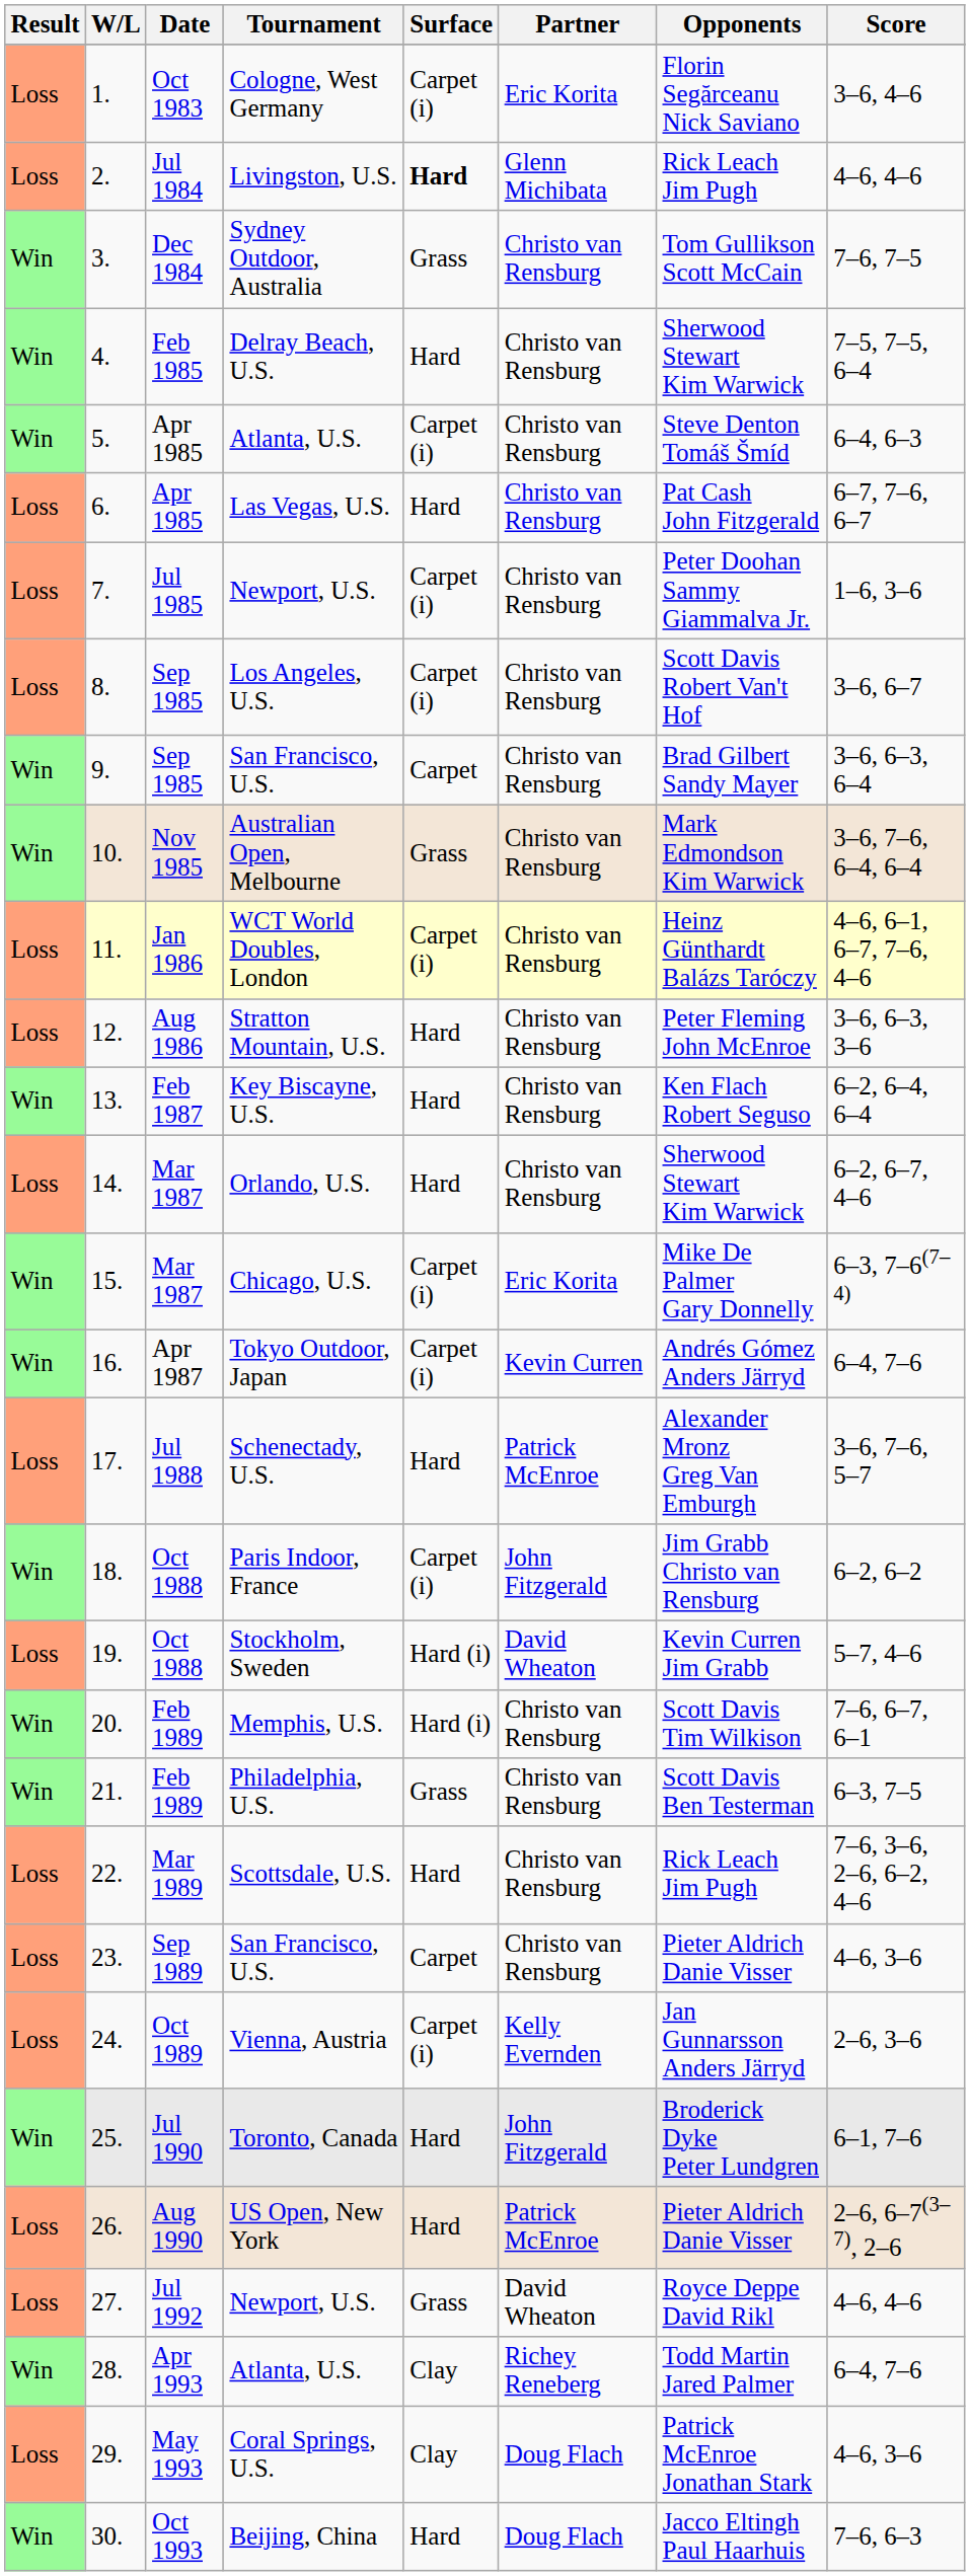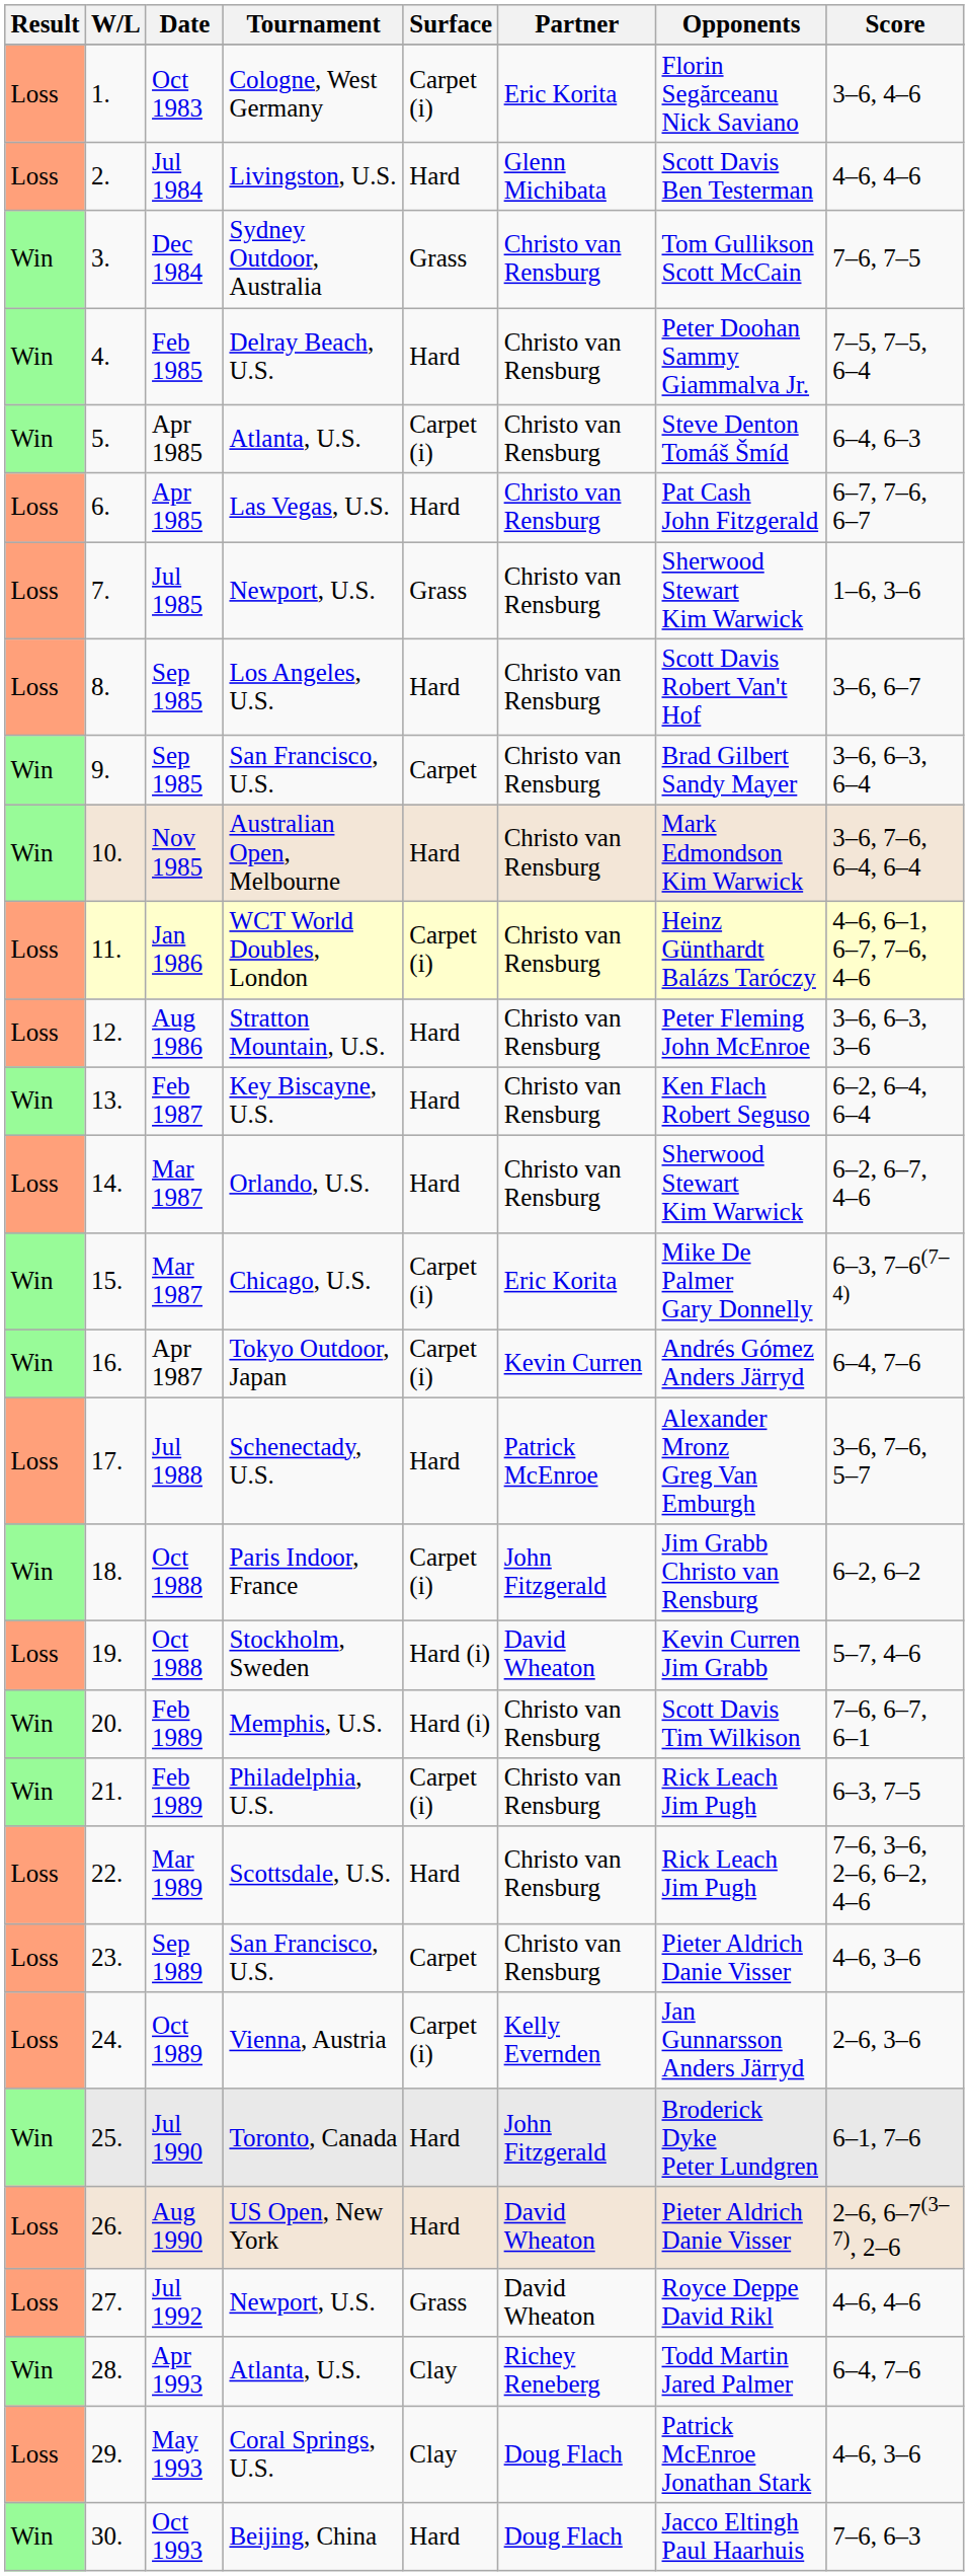 <table class="sortable wikitable">
 <tr>
 <th style="width:40px">Result</th>
 <th style="width:30px" class="unsortable">W/L</th>
 <th style="width:65px">Date</th>
 <th style="width:160px">Tournament</th>
 <th style="width:50px">Surface</th>
 <th style="width:160px">Partner</th>
 <th style="width:160px">Opponents</th>
 <th style="width:180px" class="unsortable">Score</th>
 </tr>
 <tr>
 </tr>
 <tr>
 <td style="background:#ffa07a;">Loss</td>
 <td>1.</td>
 <td><a href='#'>Oct 1983</a></td>
 <td><a href='#'>Cologne</a>, West Germany</td>
 <td>Carpet (i)</td>
 <td> <a href='#'>Eric Korita</a></td>
 <td> <a href='#'>Florin Segărceanu</a> <br>  <a href='#'>Nick Saviano</a></td>
 <td>3–6, 4–6</td>
 </tr>
 <tr>
 <td style="background:#ffa07a;">Loss</td>
 <td>2.</td>
 <td><a href='#'>Jul 1984</a></td>
 <td><a href='#'>Livingston</a>, U.S.</td>
-<td><strong>Hard</strong></td>
+<td>Hard</td>
 <td> <a href='#'>Glenn Michibata</a></td>
-<td> <a href='#'>Rick Leach</a> <br>  <a href='#'>Jim Pugh</a></td>
+<td> <a href='#'>Scott Davis</a> <br>  <a href='#'>Ben Testerman</a></td>
 <td>4–6, 4–6</td>
 </tr>
 <tr>
 <td style="background:#98fb98;">Win</td>
 <td>3.</td>
 <td><a href='#'>Dec 1984</a></td>
 <td><a href='#'>Sydney Outdoor</a>, Australia</td>
 <td>Grass</td>
 <td> <a href='#'>Christo van Rensburg</a></td>
 <td> <a href='#'>Tom Gullikson</a> <br>  <a href='#'>Scott McCain</a></td>
 <td>7–6, 7–5</td>
 </tr>
 <tr>
 <td style="background:#98fb98;">Win</td>
 <td>4.</td>
 <td><a href='#'>Feb 1985</a></td>
 <td><a href='#'>Delray Beach</a>, U.S.</td>
 <td>Hard</td>
 <td> Christo van Rensburg</td>
-<td> <a href='#'>Sherwood Stewart</a> <br>  <a href='#'>Kim Warwick</a></td>
+<td> <a href='#'>Peter Doohan</a> <br>  <a href='#'>Sammy Giammalva Jr.</a></td>
 <td>7–5, 7–5, 6–4</td>
 </tr>
 <tr>
 <td style="background:#98fb98;">Win</td>
 <td>5.</td>
 <td>Apr 1985</td>
 <td><a href='#'>Atlanta</a>, U.S.</td>
 <td>Carpet (i)</td>
 <td> Christo van Rensburg</td>
 <td> <a href='#'>Steve Denton</a> <br>  <a href='#'>Tomáš Šmíd</a></td>
 <td>6–4, 6–3</td>
 </tr>
 <tr>
 <td style="background:#ffa07a;">Loss</td>
 <td>6.</td>
 <td><a href='#'>Apr 1985</a></td>
 <td><a href='#'>Las Vegas</a>, U.S.</td>
 <td>Hard</td>
 <td> <a href='#'>Christo van Rensburg</a></td>
 <td> <a href='#'>Pat Cash</a> <br>  <a href='#'>John Fitzgerald</a></td>
 <td>6–7, 7–6, 6–7</td>
 </tr>
 <tr>
 <td style="background:#ffa07a;">Loss</td>
 <td>7.</td>
 <td><a href='#'>Jul 1985</a></td>
 <td><a href='#'>Newport</a>, U.S.</td>
-<td>Carpet (i)</td>
+<td>Grass</td>
 <td> Christo van Rensburg</td>
-<td> <a href='#'>Peter Doohan</a> <br>  <a href='#'>Sammy Giammalva Jr.</a></td>
+<td> <a href='#'>Sherwood Stewart</a> <br>  <a href='#'>Kim Warwick</a></td>
 <td>1–6, 3–6</td>
 </tr>
 <tr>
 <td style="background:#ffa07a;">Loss</td>
 <td>8.</td>
 <td><a href='#'>Sep 1985</a></td>
 <td><a href='#'>Los Angeles</a>, U.S.</td>
-<td>Carpet (i)</td>
+<td>Hard</td>
 <td> Christo van Rensburg</td>
 <td> <a href='#'>Scott Davis</a> <br>  <a href='#'>Robert Van't Hof</a></td>
 <td>3–6, 6–7</td>
 </tr>
 <tr>
 <td style="background:#98fb98;">Win</td>
 <td>9.</td>
 <td><a href='#'>Sep 1985</a></td>
 <td><a href='#'>San Francisco</a>, U.S.</td>
 <td>Carpet</td>
 <td> Christo van Rensburg</td>
 <td> <a href='#'>Brad Gilbert</a> <br>  <a href='#'>Sandy Mayer</a></td>
 <td>3–6, 6–3, 6–4</td>
 </tr>
 <tr bgcolor="#f3e6d7">
 <td style="background:#98fb98;">Win</td>
 <td>10.</td>
 <td><a href='#'>Nov 1985</a></td>
 <td><a href='#'>Australian Open</a>, Melbourne</td>
-<td>Grass</td>
+<td>Hard</td>
 <td> Christo van Rensburg</td>
 <td> <a href='#'>Mark Edmondson</a> <br>  <a href='#'>Kim Warwick</a></td>
 <td>3–6, 7–6, 6–4, 6–4</td>
 </tr>
 <tr bgcolor="ffffcc">
 <td style="background:#ffa07a;">Loss</td>
 <td>11.</td>
 <td><a href='#'>Jan 1986</a></td>
 <td><a href='#'>WCT World Doubles</a>, London</td>
 <td>Carpet (i)</td>
 <td> Christo van Rensburg</td>
 <td> <a href='#'>Heinz Günthardt</a> <br>  <a href='#'>Balázs Taróczy</a></td>
 <td>4–6, 6–1, 6–7, 7–6, 4–6</td>
 </tr>
 <tr>
 <td style="background:#ffa07a;">Loss</td>
 <td>12.</td>
 <td><a href='#'>Aug 1986</a></td>
 <td><a href='#'>Stratton Mountain</a>, U.S.</td>
 <td>Hard</td>
 <td> Christo van Rensburg</td>
 <td> <a href='#'>Peter Fleming</a> <br>  <a href='#'>John McEnroe</a></td>
 <td>3–6, 6–3, 3–6</td>
 </tr>
 <tr>
 <td style="background:#98fb98;">Win</td>
 <td>13.</td>
 <td><a href='#'>Feb 1987</a></td>
 <td><a href='#'>Key Biscayne</a>, U.S.</td>
 <td>Hard</td>
 <td> Christo van Rensburg</td>
 <td> <a href='#'>Ken Flach</a> <br>  <a href='#'>Robert Seguso</a></td>
 <td>6–2, 6–4, 6–4</td>
 </tr>
 <tr>
 <td style="background:#ffa07a;">Loss</td>
 <td>14.</td>
 <td><a href='#'>Mar 1987</a></td>
 <td><a href='#'>Orlando</a>, U.S.</td>
 <td>Hard</td>
 <td> Christo van Rensburg</td>
 <td> <a href='#'>Sherwood Stewart</a> <br>  <a href='#'>Kim Warwick</a></td>
 <td>6–2, 6–7, 4–6</td>
 </tr>
 <tr>
 <td style="background:#98fb98;">Win</td>
 <td>15.</td>
 <td><a href='#'>Mar 1987</a></td>
 <td><a href='#'>Chicago</a>, U.S.</td>
 <td>Carpet (i)</td>
 <td> <a href='#'>Eric Korita</a></td>
 <td> <a href='#'>Mike De Palmer</a> <br>  <a href='#'>Gary Donnelly</a></td>
 <td>6–3, 7–6<sup>(7–4)</sup></td>
 </tr>
 <tr>
 <td style="background:#98fb98;">Win</td>
 <td>16.</td>
 <td>Apr 1987</td>
 <td><a href='#'>Tokyo Outdoor</a>, Japan</td>
 <td>Carpet (i)</td>
 <td> <a href='#'>Kevin Curren</a></td>
 <td> <a href='#'>Andrés Gómez</a> <br>  <a href='#'>Anders Järryd</a></td>
 <td>6–4, 7–6</td>
 </tr>
 <tr>
 <td style="background:#ffa07a;">Loss</td>
 <td>17.</td>
 <td><a href='#'>Jul 1988</a></td>
 <td><a href='#'>Schenectady</a>, U.S.</td>
 <td>Hard</td>
 <td> <a href='#'>Patrick McEnroe</a></td>
 <td> <a href='#'>Alexander Mronz</a> <br>  <a href='#'>Greg Van Emburgh</a></td>
 <td>3–6, 7–6, 5–7</td>
 </tr>
 <tr>
 <td style="background:#98fb98;">Win</td>
 <td>18.</td>
 <td><a href='#'>Oct 1988</a></td>
 <td><a href='#'>Paris Indoor</a>, France</td>
 <td>Carpet (i)</td>
 <td> <a href='#'>John Fitzgerald</a></td>
 <td> <a href='#'>Jim Grabb</a> <br>  <a href='#'>Christo van Rensburg</a></td>
 <td>6–2, 6–2</td>
 </tr>
 <tr>
 <td style="background:#ffa07a;">Loss</td>
 <td>19.</td>
 <td><a href='#'>Oct 1988</a></td>
 <td><a href='#'>Stockholm</a>, Sweden</td>
 <td>Hard (i)</td>
 <td> <a href='#'>David Wheaton</a></td>
 <td> <a href='#'>Kevin Curren</a> <br>  <a href='#'>Jim Grabb</a></td>
 <td>5–7, 4–6</td>
 </tr>
 <tr>
 <td style="background:#98fb98;">Win</td>
 <td>20.</td>
 <td><a href='#'>Feb 1989</a></td>
 <td><a href='#'>Memphis</a>, U.S.</td>
 <td>Hard (i)</td>
 <td> Christo van Rensburg</td>
 <td> <a href='#'>Scott Davis</a> <br>  <a href='#'>Tim Wilkison</a></td>
 <td>7–6, 6–7, 6–1</td>
 </tr>
 <tr>
 <td style="background:#98fb98;">Win</td>
 <td>21.</td>
 <td><a href='#'>Feb 1989</a></td>
 <td><a href='#'>Philadelphia</a>, U.S.</td>
-<td>Grass</td>
+<td>Carpet (i)</td>
 <td> Christo van Rensburg</td>
-<td> <a href='#'>Scott Davis</a> <br>  <a href='#'>Ben Testerman</a></td>
+<td> <a href='#'>Rick Leach</a> <br>  <a href='#'>Jim Pugh</a></td>
 <td>6–3, 7–5</td>
 </tr>
 <tr>
 <td style="background:#ffa07a;">Loss</td>
 <td>22.</td>
 <td><a href='#'>Mar 1989</a></td>
 <td><a href='#'>Scottsdale</a>, U.S.</td>
 <td>Hard</td>
 <td> Christo van Rensburg</td>
 <td> <a href='#'>Rick Leach</a> <br>  <a href='#'>Jim Pugh</a></td>
 <td>7–6, 3–6, 2–6, 6–2, 4–6</td>
 </tr>
 <tr>
 <td style="background:#ffa07a;">Loss</td>
 <td>23.</td>
 <td><a href='#'>Sep 1989</a></td>
 <td><a href='#'>San Francisco</a>, U.S.</td>
 <td>Carpet</td>
 <td> Christo van Rensburg</td>
 <td> <a href='#'>Pieter Aldrich</a> <br>  <a href='#'>Danie Visser</a></td>
 <td>4–6, 3–6</td>
 </tr>
 <tr>
 <td style="background:#ffa07a;">Loss</td>
 <td>24.</td>
 <td><a href='#'>Oct 1989</a></td>
 <td><a href='#'>Vienna</a>, Austria</td>
 <td>Carpet (i)</td>
 <td> <a href='#'>Kelly Evernden</a></td>
 <td> <a href='#'>Jan Gunnarsson</a> <br>  <a href='#'>Anders Järryd</a></td>
 <td>2–6, 3–6</td>
 </tr>
 <tr bgcolor="#e9e9e9">
 <td style="background:#98fb98;">Win</td>
 <td>25.</td>
 <td><a href='#'>Jul 1990</a></td>
 <td><a href='#'>Toronto</a>, Canada</td>
 <td>Hard</td>
 <td> <a href='#'>John Fitzgerald</a></td>
 <td> <a href='#'>Broderick Dyke</a> <br>  <a href='#'>Peter Lundgren</a></td>
 <td>6–1, 7–6</td>
 </tr>
 <tr bgcolor="#f3e6d7">
 <td style="background:#ffa07a;">Loss</td>
 <td>26.</td>
 <td><a href='#'>Aug 1990</a></td>
 <td><a href='#'>US Open</a>, New York</td>
 <td>Hard</td>
-<td> <a href='#'>Patrick McEnroe</a></td>
+<td> <a href='#'>David Wheaton</a></td>
 <td> <a href='#'>Pieter Aldrich</a> <br>  <a href='#'>Danie Visser</a></td>
 <td>2–6, 6–7<sup>(3–7)</sup>, 2–6</td>
 </tr>
 <tr>
 <td style="background:#ffa07a;">Loss</td>
 <td>27.</td>
 <td><a href='#'>Jul 1992</a></td>
 <td><a href='#'>Newport</a>, U.S.</td>
 <td>Grass</td>
 <td> David Wheaton</td>
 <td> <a href='#'>Royce Deppe</a> <br>  <a href='#'>David Rikl</a></td>
 <td>4–6, 4–6</td>
 </tr>
 <tr>
 <td style="background:#98fb98;">Win</td>
 <td>28.</td>
 <td><a href='#'>Apr 1993</a></td>
 <td><a href='#'>Atlanta</a>, U.S.</td>
 <td>Clay</td>
 <td> <a href='#'>Richey Reneberg</a></td>
 <td> <a href='#'>Todd Martin</a> <br>  <a href='#'>Jared Palmer</a></td>
 <td>6–4, 7–6</td>
 </tr>
 <tr>
 <td style="background:#ffa07a;">Loss</td>
 <td>29.</td>
 <td><a href='#'>May 1993</a></td>
 <td><a href='#'>Coral Springs</a>, U.S.</td>
 <td>Clay</td>
 <td> <a href='#'>Doug Flach</a></td>
 <td> <a href='#'>Patrick McEnroe</a> <br>  <a href='#'>Jonathan Stark</a></td>
 <td>4–6, 3–6</td>
 </tr>
 <tr>
 <td style="background:#98fb98;">Win</td>
 <td>30.</td>
 <td><a href='#'>Oct 1993</a></td>
 <td><a href='#'>Beijing</a>, China</td>
 <td>Hard</td>
 <td> <a href='#'>Doug Flach</a></td>
 <td> <a href='#'>Jacco Eltingh</a> <br>  <a href='#'>Paul Haarhuis</a></td>
 <td>7–6, 6–3</td>
 </tr>
 </table>
